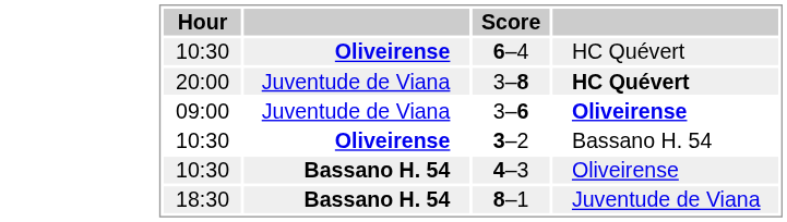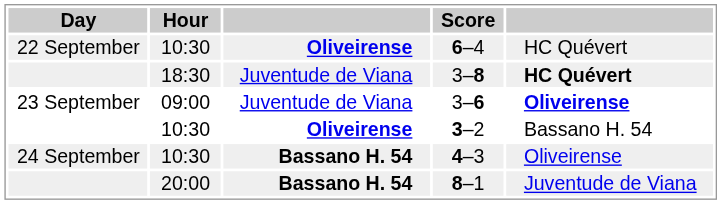 <table style="border: 1px solid #999;font-size:90%;float:right; margin-left:1em">
 <tr align="center" bgcolor="#cccccc">
+<th width="100">  Day  </th>
 <th width="30">  Hour  </th>
 <th width="150"></th>
 <th width="50">Score</th>
 <th width="150"></th>
 </tr>
 <tr align="center" bgcolor="#efefef">
+<td>22 September</td>
 <td>10:30</td>
 <td align="right"><strong><a href='#'>Oliveirense</a></strong>   </td>
 <td><strong>6</strong>–4</td>
 <td align="left">   HC Quévert</td>
 </tr>
 <tr align="center" bgcolor="#efefef">
-<td>20:00</td>
+<td></td>
+<td>18:30</td>
 <td align="right"><a href='#'>Juventude de Viana</a>   </td>
 <td>3–<strong>8</strong></td>
 <td align="left">   <strong>HC Quévert</strong></td>
 </tr>
 <tr align="center">
+<td>23 September</td>
 <td>09:00</td>
 <td align="right"><a href='#'>Juventude de Viana</a>   </td>
 <td>3–<strong>6</strong></td>
 <td align="left">   <strong><a href='#'>Oliveirense</a></strong></td>
 </tr>
 <tr align="center">
+<td></td>
 <td>10:30</td>
 <td align="right"><strong><a href='#'>Oliveirense</a></strong>   </td>
 <td><strong>3</strong>–2</td>
 <td align="left">   Bassano H. 54</td>
 </tr>
 <tr align="center" bgcolor="#efefef">
+<td>24 September</td>
 <td>10:30</td>
 <td align="right"><strong>Bassano H. 54</strong>   </td>
 <td><strong>4</strong>–3</td>
 <td align="left">   <a href='#'>Oliveirense</a></td>
 </tr>
 <tr align="center" bgcolor="#efefef">
-<td>18:30</td>
+<td></td>
+<td>20:00</td>
 <td align="right"><strong>Bassano H. 54</strong>   </td>
 <td><strong>8</strong>–1</td>
 <td align="left">   <a href='#'>Juventude de Viana</a></td>
 </tr>
 </table>
